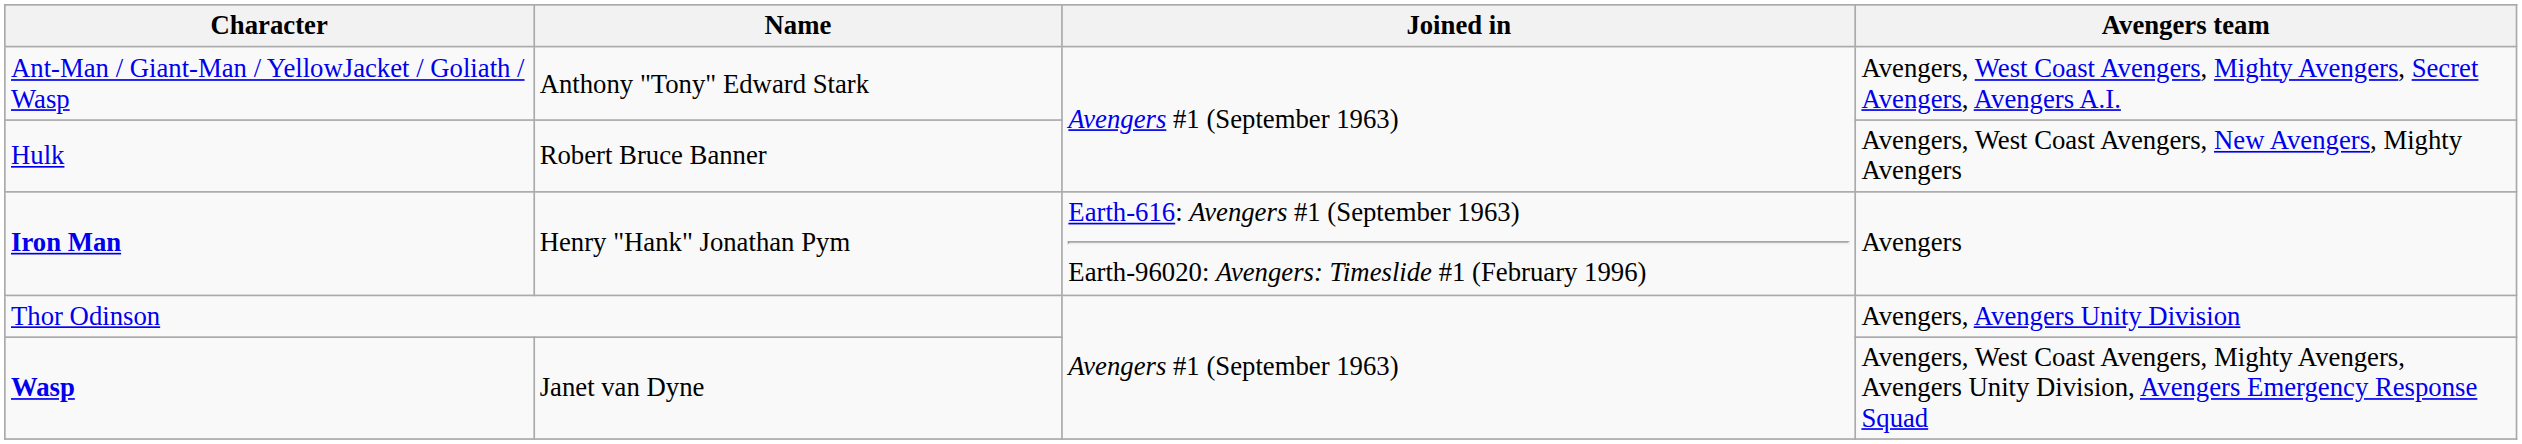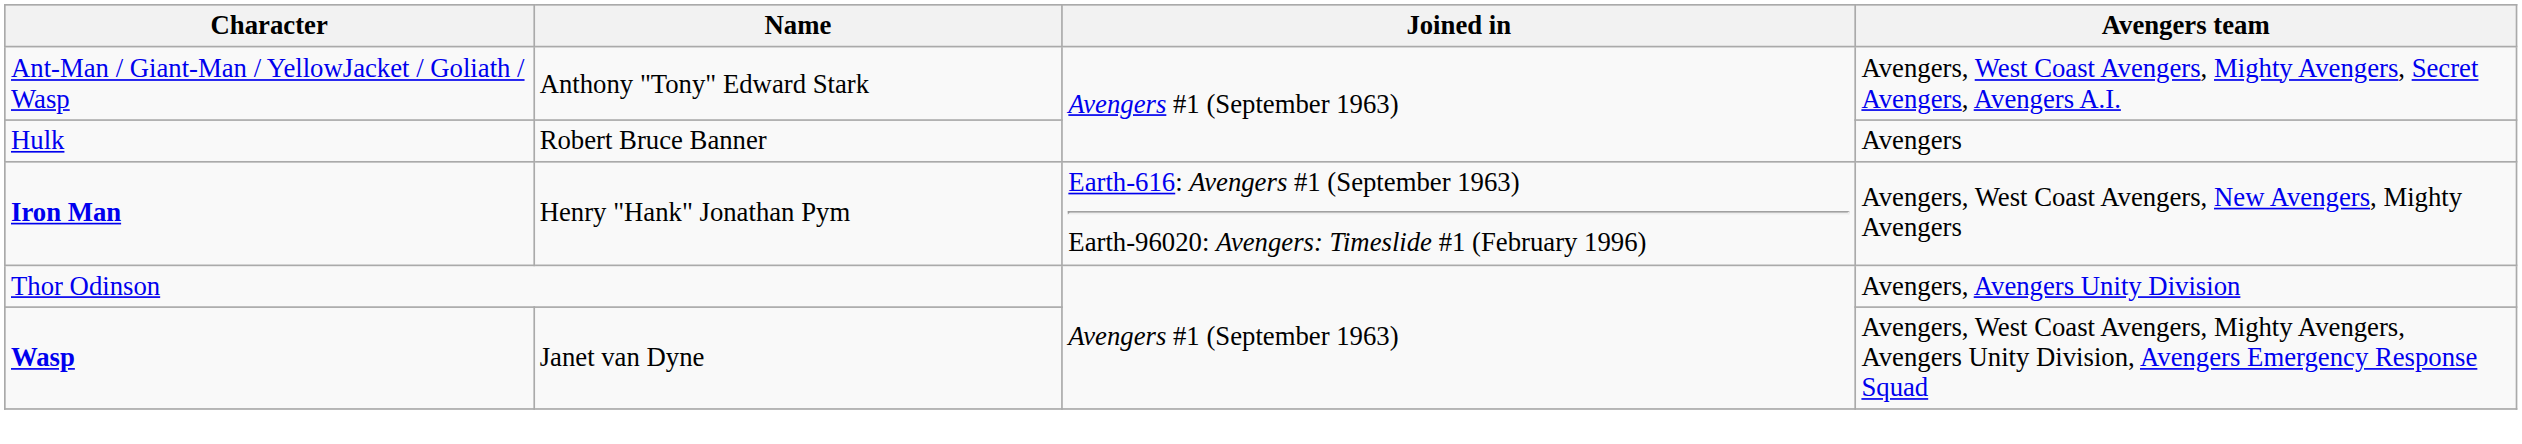 <table class="wikitable sortable" style="width:95%;">
 <tr>
 <th style="width:20%;">Character</th>
 <th style="width:20%;">Name</th>
 <th style="width:30%;">Joined in</th>
 <th style="width:25%;">Avengers team</th>
 </tr>
 <tr>
 <td><a href='#'>Ant-Man / Giant-Man / YellowJacket / Goliath / Wasp</a></td>
 <td>Anthony "Tony" Edward Stark</td>
 <td rowspan=2><em><a href='#'>Avengers</a></em> #1 (September 1963)</td>
 <td>Avengers, <a href='#'>West Coast Avengers</a>, <a href='#'>Mighty Avengers</a>, <a href='#'>Secret Avengers</a>, <a href='#'>Avengers A.I.</a></td>
 </tr>
 <tr>
 <td><a href='#'>Hulk</a></td>
 <td>Robert Bruce Banner</td>
-<td>Avengers, West Coast Avengers, <a href='#'>New Avengers</a>, Mighty Avengers</td>
+<td>Avengers</td>
 </tr>
 <tr>
 <td><strong><a href='#'>Iron Man</a></strong></td>
 <td>Henry "Hank" Jonathan Pym</td>
 <td><a href='#'>Earth-616</a>: <em>Avengers</em> #1 (September 1963)<hr>Earth-96020: <em>Avengers: Timeslide</em> #1 (February 1996)</td>
-<td>Avengers</td>
+<td>Avengers, West Coast Avengers, <a href='#'>New Avengers</a>, Mighty Avengers</td>
 </tr>
 <tr>
 <td colspan=2><a href='#'>Thor Odinson</a></td>
 <td rowspan=2><em>Avengers</em> #1 (September 1963)</td>
 <td>Avengers, <a href='#'>Avengers Unity Division</a></td>
 </tr>
 <tr>
 <td><strong><a href='#'>Wasp</a></strong></td>
 <td>Janet van Dyne</td>
 <td>Avengers, West Coast Avengers, Mighty Avengers, Avengers Unity Division, <a href='#'>Avengers Emergency Response Squad</a></td>
 </tr>
 </table>
